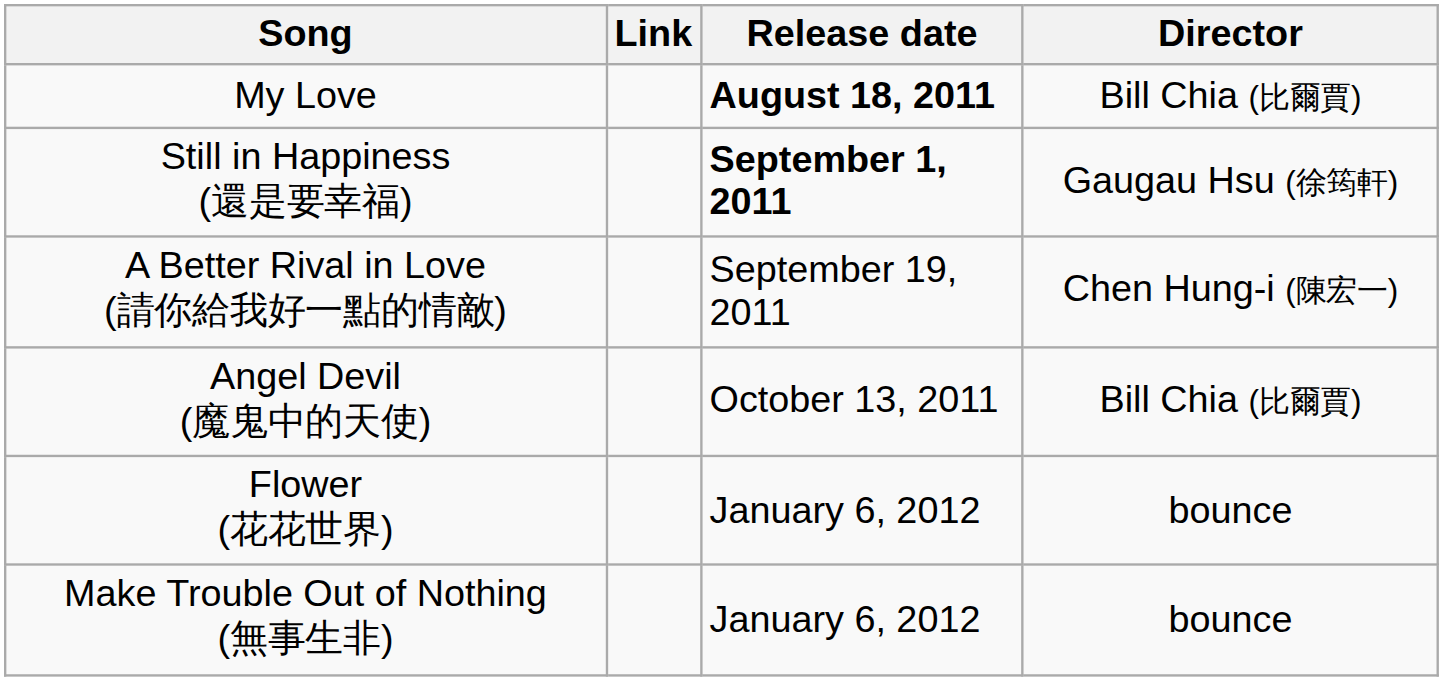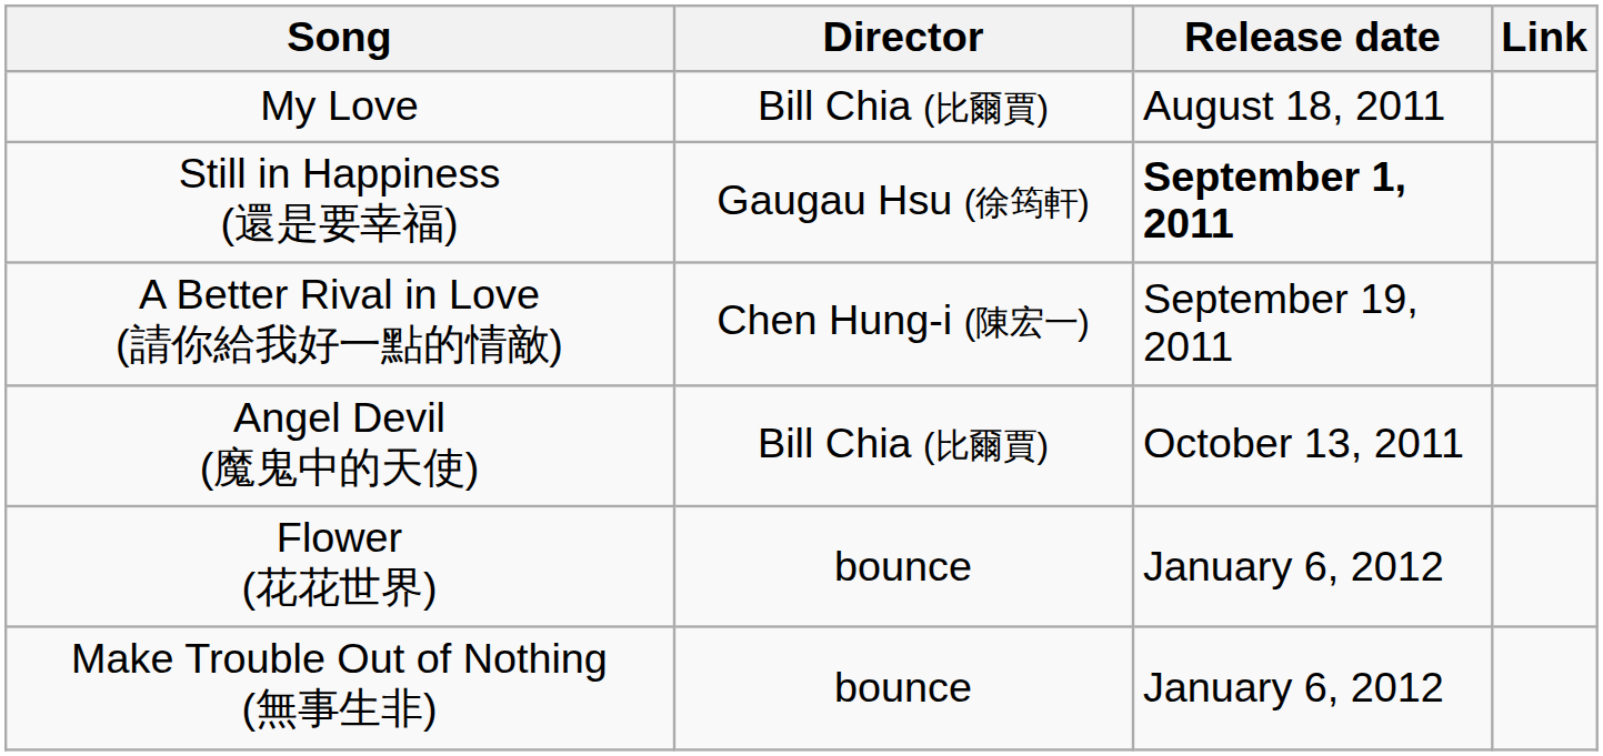 <table class="wikitable">
 <tr>
 <th width="250px">Song</th>
+<th width="170px">Director</th>
+<th width="130px">Release date</th>
 <th width="2px">Link</th>
-<th width="130px">Release date</th>
-<th width="170px">Director</th>
 </tr>
 <tr>
 <td style="text-align:center;">My Love</td>
+<td style="text-align:center;">Bill Chia <small>(比爾賈)</small></td>
+<td>August 18, 2011</td>
 <td style="text-align:center;"></td>
-<td><strong>August 18, 2011</strong></td>
-<td style="text-align:center;">Bill Chia <small>(比爾賈)</small></td>
 </tr>
 <tr>
 <td style="text-align:center;">Still in Happiness<br>(還是要幸福)</td>
+<td style="text-align:center;">Gaugau Hsu <small>(徐筠軒)</small></td>
+<td><strong>September 1, 2011</strong></td>
 <td style="text-align:center;"></td>
-<td><strong>September 1, 2011</strong></td>
-<td style="text-align:center;">Gaugau Hsu <small>(徐筠軒)</small></td>
 </tr>
 <tr>
 <td style="text-align:center;">A Better Rival in Love<br>(請你給我好一點的情敵)</td>
+<td style="text-align:center;">Chen Hung-i <small>(陳宏一)</small></td>
+<td>September 19, 2011</td>
 <td style="text-align:center;"></td>
-<td>September 19, 2011</td>
-<td style="text-align:center;">Chen Hung-i <small>(陳宏一)</small></td>
 </tr>
 <tr>
 <td style="text-align:center;">Angel Devil<br>(魔鬼中的天使)</td>
+<td style="text-align:center;">Bill Chia <small>(比爾賈)</small></td>
+<td>October 13, 2011</td>
 <td style="text-align:center;"></td>
-<td>October 13, 2011</td>
-<td style="text-align:center;">Bill Chia <small>(比爾賈)</small></td>
 </tr>
 <tr>
 <td style="text-align:center;">Flower<br>(花花世界)</td>
+<td style="text-align:center;">bounce</td>
+<td>January 6, 2012</td>
 <td style="text-align:center;"></td>
-<td>January 6, 2012</td>
-<td style="text-align:center;">bounce</td>
 </tr>
 <tr>
 <td style="text-align:center;">Make Trouble Out of Nothing<br>(無事生非)</td>
+<td style="text-align:center;">bounce</td>
+<td>January 6, 2012</td>
 <td style="text-align:center;"></td>
-<td>January 6, 2012</td>
-<td style="text-align:center;">bounce</td>
 </tr>
 </table>
